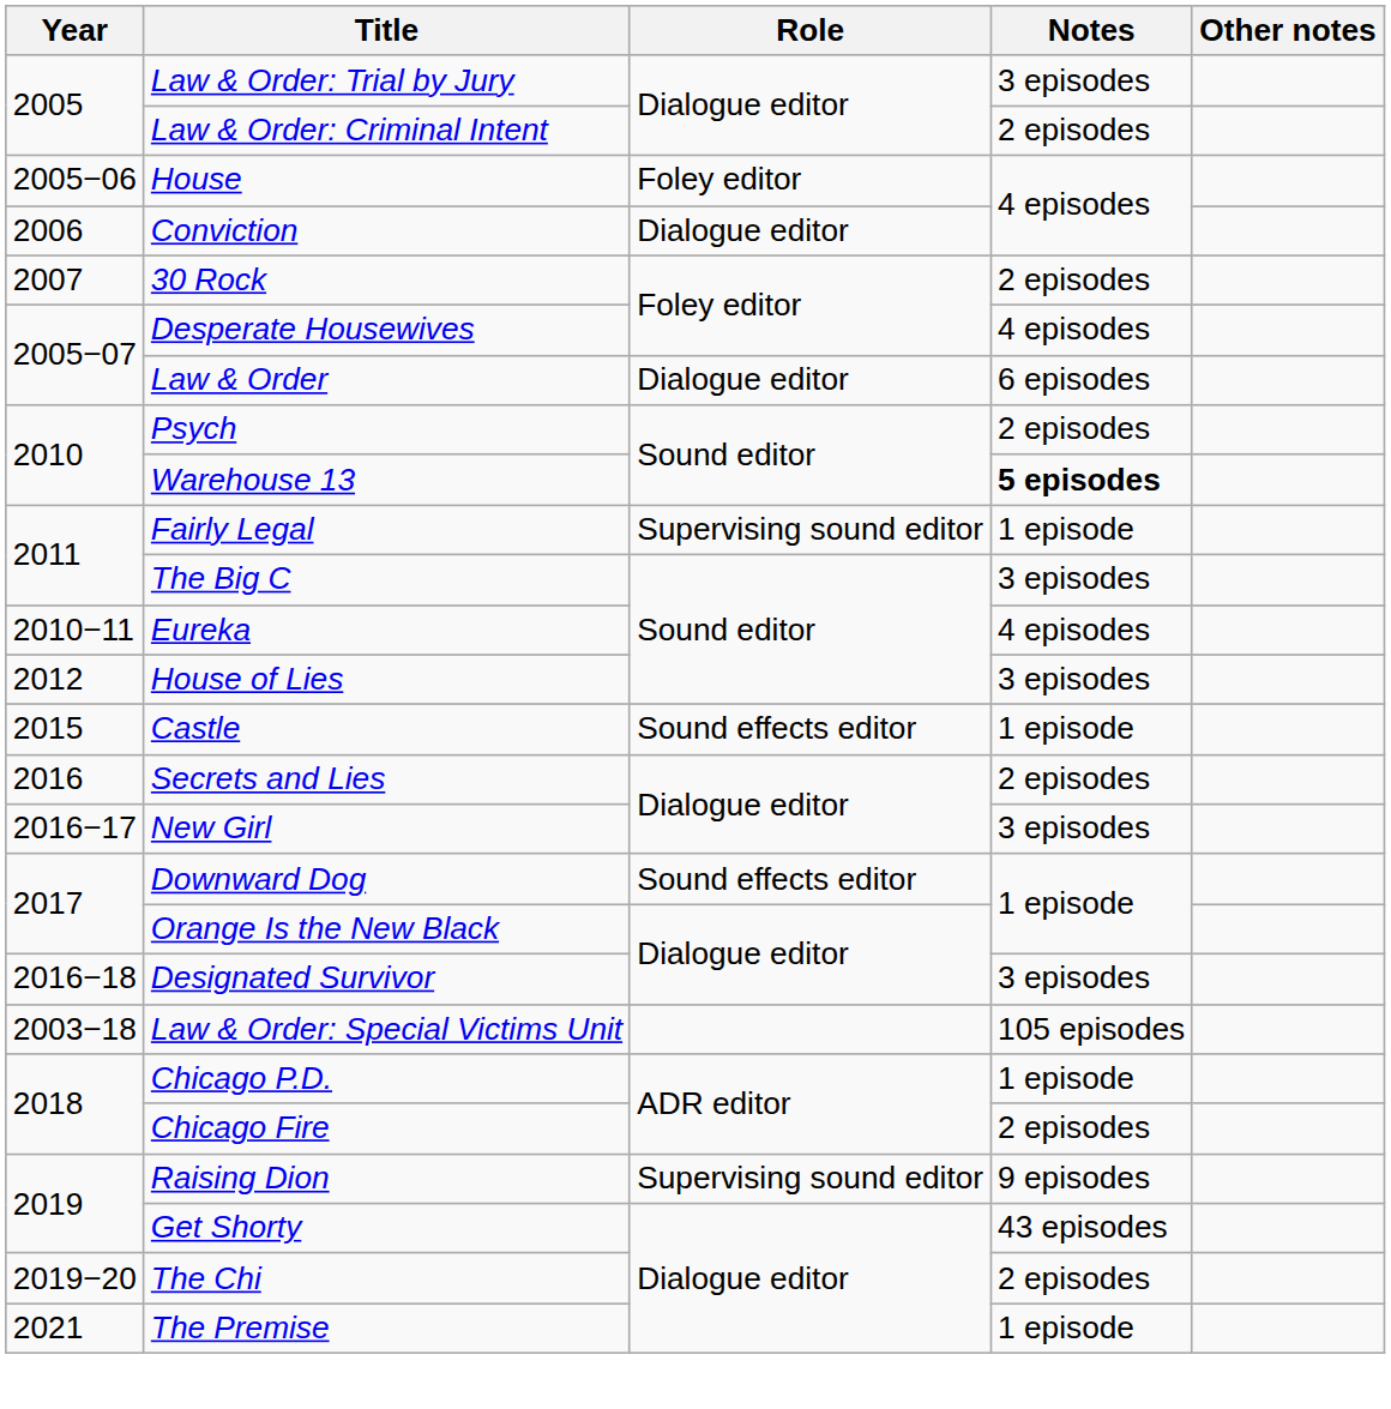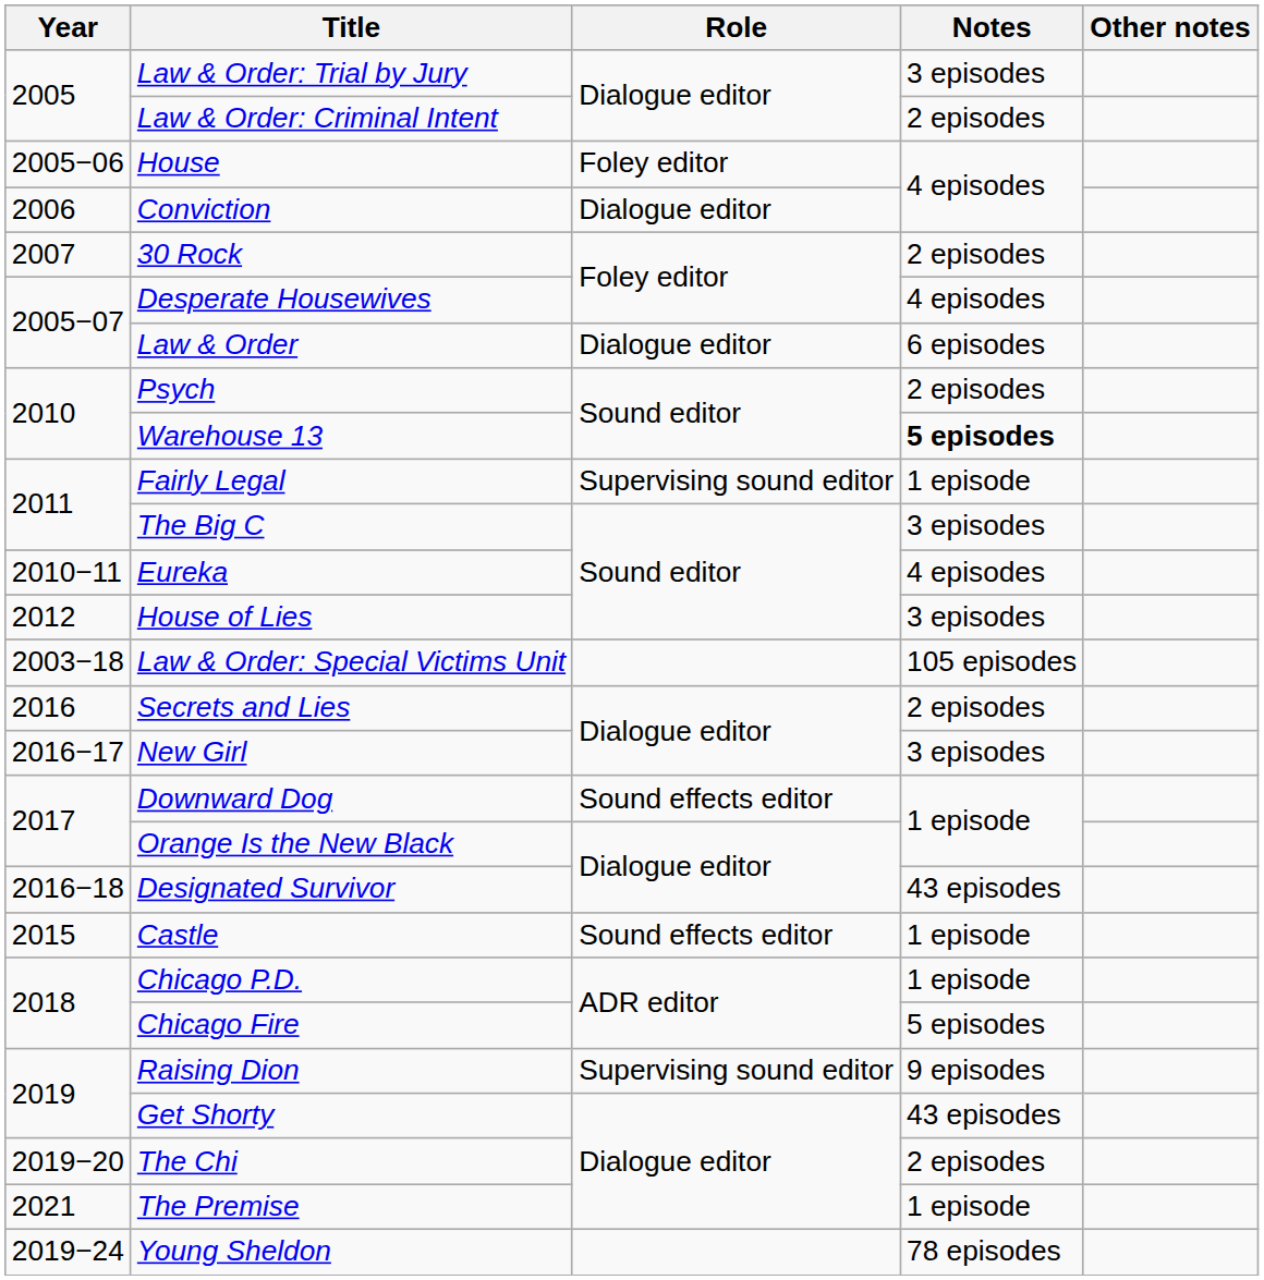 <table class="wikitable">
 <tr>
 <th>Year</th>
 <th>Title</th>
 <th>Role</th>
 <th>Notes</th>
 <th>Other notes</th>
 </tr>
 <tr>
 <td rowspan=2>2005</td>
 <td><em><a href='#'>Law & Order: Trial by Jury</a></em></td>
 <td rowspan=2>Dialogue editor</td>
 <td>3 episodes</td>
 <td></td>
 </tr>
 <tr>
 <td><em><a href='#'>Law & Order: Criminal Intent</a></em></td>
 <td>2 episodes</td>
 <td></td>
 </tr>
 <tr>
 <td>2005−06</td>
 <td><em><a href='#'>House</a></em></td>
 <td>Foley editor</td>
 <td rowspan=2>4 episodes</td>
 <td></td>
 </tr>
 <tr>
 <td>2006</td>
 <td><em><a href='#'>Conviction</a></em></td>
 <td>Dialogue editor</td>
 <td></td>
 </tr>
 <tr>
 <td>2007</td>
 <td><em><a href='#'>30 Rock</a></em></td>
 <td rowspan=2>Foley editor</td>
 <td>2 episodes</td>
 <td><small></small></td>
 </tr>
 <tr>
 <td rowspan=2>2005−07</td>
 <td><em><a href='#'>Desperate Housewives</a></em></td>
 <td>4 episodes</td>
 <td></td>
 </tr>
 <tr>
 <td><em><a href='#'>Law & Order</a></em></td>
 <td>Dialogue editor</td>
 <td>6 episodes</td>
 <td></td>
 </tr>
 <tr>
 <td rowspan=2>2010</td>
 <td><em><a href='#'>Psych</a></em></td>
 <td rowspan=2>Sound editor</td>
 <td>2 episodes</td>
 <td></td>
 </tr>
 <tr>
 <td><em><a href='#'>Warehouse 13</a></em></td>
 <td><strong>5 episodes</strong></td>
 <td></td>
 </tr>
 <tr>
 <td rowspan=2>2011</td>
 <td><em><a href='#'>Fairly Legal</a></em></td>
 <td>Supervising sound editor</td>
 <td>1 episode</td>
 <td></td>
 </tr>
 <tr>
 <td><em><a href='#'>The Big C</a></em></td>
 <td rowspan=3>Sound editor</td>
 <td>3 episodes</td>
 <td><small></small></td>
 </tr>
 <tr>
 <td>2010−11</td>
 <td><em><a href='#'>Eureka</a></em></td>
 <td>4 episodes</td>
 <td></td>
 </tr>
 <tr>
 <td>2012</td>
 <td><em><a href='#'>House of Lies</a></em></td>
 <td>3 episodes</td>
 <td></td>
 </tr>
 <tr>
-<td>2015</td>
-<td><em><a href='#'>Castle</a></em></td>
-<td>Sound effects editor</td>
-<td>1 episode</td>
+<td>2003−18</td>
+<td><em><a href='#'>Law & Order: Special Victims Unit</a></em></td>
+<td></td>
+<td>105 episodes</td>
 <td></td>
 </tr>
 <tr>
 <td>2016</td>
 <td><em><a href='#'>Secrets and Lies</a></em></td>
 <td rowspan=2>Dialogue editor</td>
 <td>2 episodes</td>
 <td></td>
 </tr>
 <tr>
 <td>2016−17</td>
 <td><em><a href='#'>New Girl</a></em></td>
 <td>3 episodes</td>
 <td><small></small></td>
 </tr>
 <tr>
 <td rowspan=2>2017</td>
 <td><em><a href='#'>Downward Dog</a></em></td>
 <td>Sound effects editor</td>
 <td rowspan=2>1 episode</td>
 <td></td>
 </tr>
 <tr>
 <td><em><a href='#'>Orange Is the New Black</a></em></td>
 <td rowspan=2>Dialogue editor</td>
 <td></td>
 </tr>
 <tr>
 <td>2016−18</td>
 <td><em><a href='#'>Designated Survivor</a></em></td>
-<td>3 episodes</td>
+<td>43 episodes</td>
 <td></td>
 </tr>
 <tr>
-<td>2003−18</td>
-<td><em><a href='#'>Law & Order: Special Victims Unit</a></em></td>
-<td></td>
-<td>105 episodes</td>
+<td>2015</td>
+<td><em><a href='#'>Castle</a></em></td>
+<td>Sound effects editor</td>
+<td>1 episode</td>
 <td></td>
 </tr>
 <tr>
 <td rowspan=2>2018</td>
 <td><em><a href='#'>Chicago P.D.</a></em></td>
 <td rowspan=2>ADR editor</td>
 <td>1 episode</td>
 <td></td>
 </tr>
 <tr>
 <td><em><a href='#'>Chicago Fire</a></em></td>
-<td>2 episodes</td>
+<td>5 episodes</td>
 <td></td>
 </tr>
 <tr>
 <td rowspan=2>2019</td>
 <td><em><a href='#'>Raising Dion</a></em></td>
 <td>Supervising sound editor</td>
 <td>9 episodes</td>
 <td></td>
 </tr>
 <tr>
 <td><em><a href='#'>Get Shorty</a></em></td>
 <td rowspan=3>Dialogue editor</td>
 <td>43 episodes</td>
 <td></td>
 </tr>
 <tr>
 <td>2019−20</td>
 <td><em><a href='#'>The Chi</a></em></td>
 <td>2 episodes</td>
 <td></td>
 </tr>
 <tr>
 <td>2021</td>
 <td><em><a href='#'>The Premise</a></em></td>
 <td>1 episode</td>
 <td></td>
 </tr>
+<tr>
+<td>2019−24</td>
+<td><em><a href='#'>Young Sheldon</a></em></td>
+<td></td>
+<td>78 episodes</td>
+<td></td>
+</tr>
 </table>
